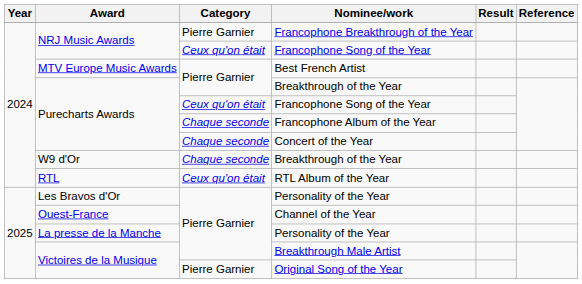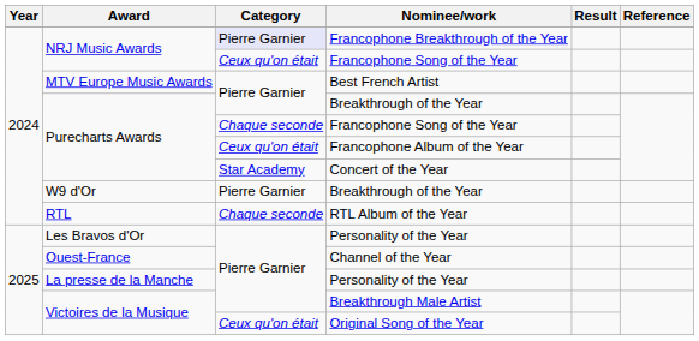 <table class="wikitable">
 <tr>
 <th>Year</th>
 <th>Award</th>
 <th>Category</th>
 <th>Nominee/work</th>
 <th>Result</th>
 <th>Reference</th>
 </tr>
 <tr>
 </tr>
 <tr>
 <td rowspan="9">2024</td>
 <td rowspan="2"><a href='#'>NRJ Music Awards</a></td>
-<td>Pierre Garnier</td>
+<td style="background: lavender;">Pierre Garnier</td>
 <td><a href='#'>Francophone Breakthrough of the Year</a></td>
 <td></td>
 <td></td>
 </tr>
 <tr>
 <td><em><a href='#'>Ceux qu'on était</a></em></td>
 <td><a href='#'>Francophone Song of the Year</a></td>
 <td></td>
 <td></td>
 </tr>
 <tr>
 <td><a href='#'>MTV Europe Music Awards</a></td>
 <td rowspan="2">Pierre Garnier</td>
 <td>Best French Artist</td>
 <td></td>
 <td></td>
 </tr>
 <tr>
 <td rowspan="4">Purecharts Awards</td>
 <td>Breakthrough of the Year</td>
 <td></td>
 <td rowspan="4"></td>
 </tr>
 <tr>
-<td><em><a href='#'>Ceux qu'on était</a></em></td>
+<td><em><a href='#'>Chaque seconde</a></em></td>
 <td>Francophone Song of the Year</td>
 <td></td>
 </tr>
 <tr>
-<td><em><a href='#'>Chaque seconde</a></em></td>
+<td><em><a href='#'>Ceux qu'on était</a></em></td>
 <td>Francophone Album of the Year</td>
 <td></td>
 </tr>
 <tr>
-<td><em><a href='#'>Chaque seconde</a></em></td>
+<td><a href='#'>Star Academy</a></td>
 <td>Concert of the Year</td>
 <td></td>
 </tr>
 <tr>
 <td>W9 d'Or</td>
-<td><em><a href='#'>Chaque seconde</a></em></td>
+<td>Pierre Garnier</td>
 <td>Breakthrough of the Year</td>
 <td></td>
 <td></td>
 </tr>
 <tr>
 <td><a href='#'>RTL</a></td>
-<td><em><a href='#'>Ceux qu'on était</a></em></td>
+<td><em><a href='#'>Chaque seconde</a></em></td>
 <td>RTL Album of the Year</td>
 <td></td>
 <td></td>
 </tr>
 <tr>
 <td rowspan="5">2025</td>
 <td>Les Bravos d'Or</td>
 <td rowspan="4">Pierre Garnier</td>
 <td>Personality of the Year</td>
 <td></td>
 <td></td>
 </tr>
 <tr>
 <td><a href='#'>Ouest-France</a></td>
 <td>Channel of the Year</td>
 <td></td>
 <td></td>
 </tr>
 <tr>
 <td><a href='#'>La presse de la Manche</a></td>
 <td>Personality of the Year</td>
 <td></td>
 <td></td>
 </tr>
 <tr>
 <td rowspan="2"><a href='#'>Victoires de la Musique</a></td>
 <td><a href='#'>Breakthrough Male Artist</a></td>
 <td></td>
 <td rowspan="2"></td>
 </tr>
 <tr>
-<td>Pierre Garnier</td>
+<td><em><a href='#'>Ceux qu'on était</a></em></td>
 <td><a href='#'>Original Song of the Year</a></td>
 <td></td>
 </tr>
 </table>
